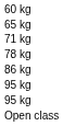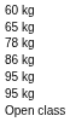 <table>
 <tr>
 <td>60 kg</td>
 <td></td>
 <td></td>
 <td><br> </td>
 </tr>
 <tr>
 <td>65 kg</td>
-<td></td>
-<td></td>
-<td><br></td>
-</tr>
-<tr>
-<td>71 kg</td>
 <td></td>
 <td></td>
 <td><br></td>
 </tr>
 <tr>
 <td>78 kg</td>
 <td></td>
 <td></td>
 <td><br></td>
 </tr>
 <tr>
 <td>86 kg</td>
 <td></td>
 <td></td>
 <td> <br> </td>
 </tr>
 <tr>
 <td>95 kg</td>
 <td></td>
 <td></td>
 <td> <br> </td>
 </tr>
 <tr>
 <td>95 kg</td>
 <td></td>
 <td></td>
 <td> <br> </td>
 </tr>
 <tr>
 <td>Open class</td>
 <td></td>
 <td></td>
 <td> <br> </td>
 </tr>
 </table>
